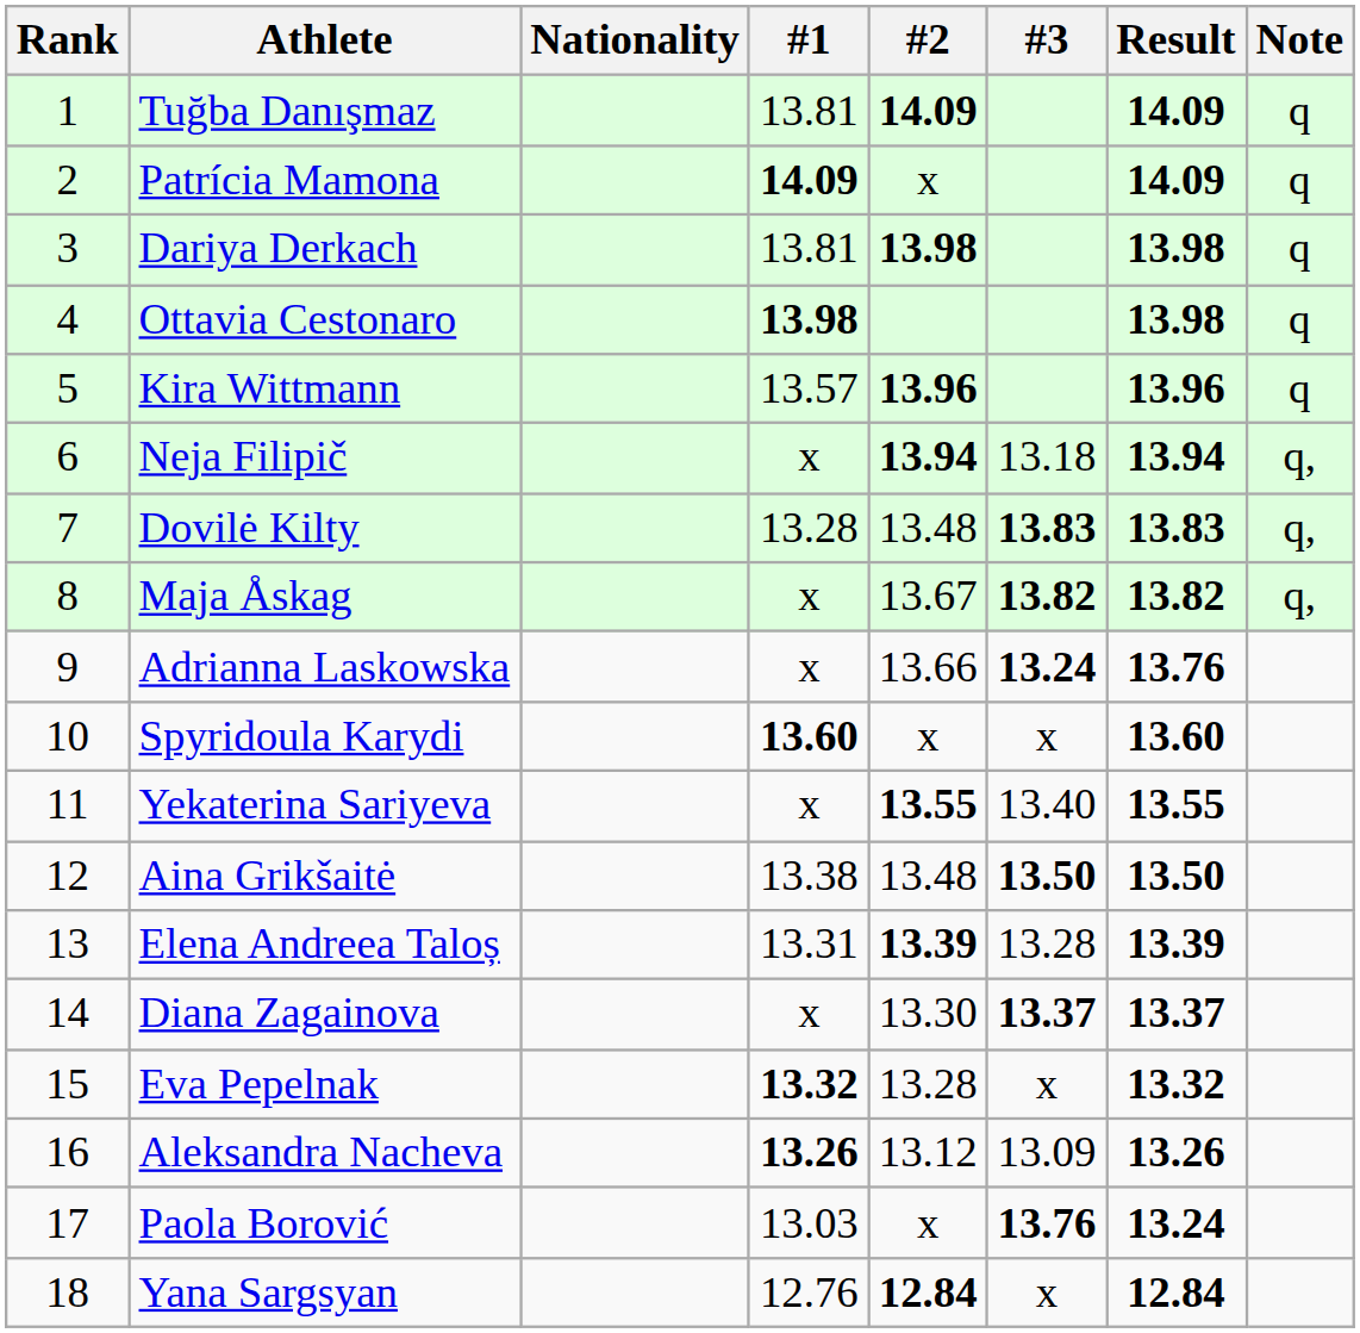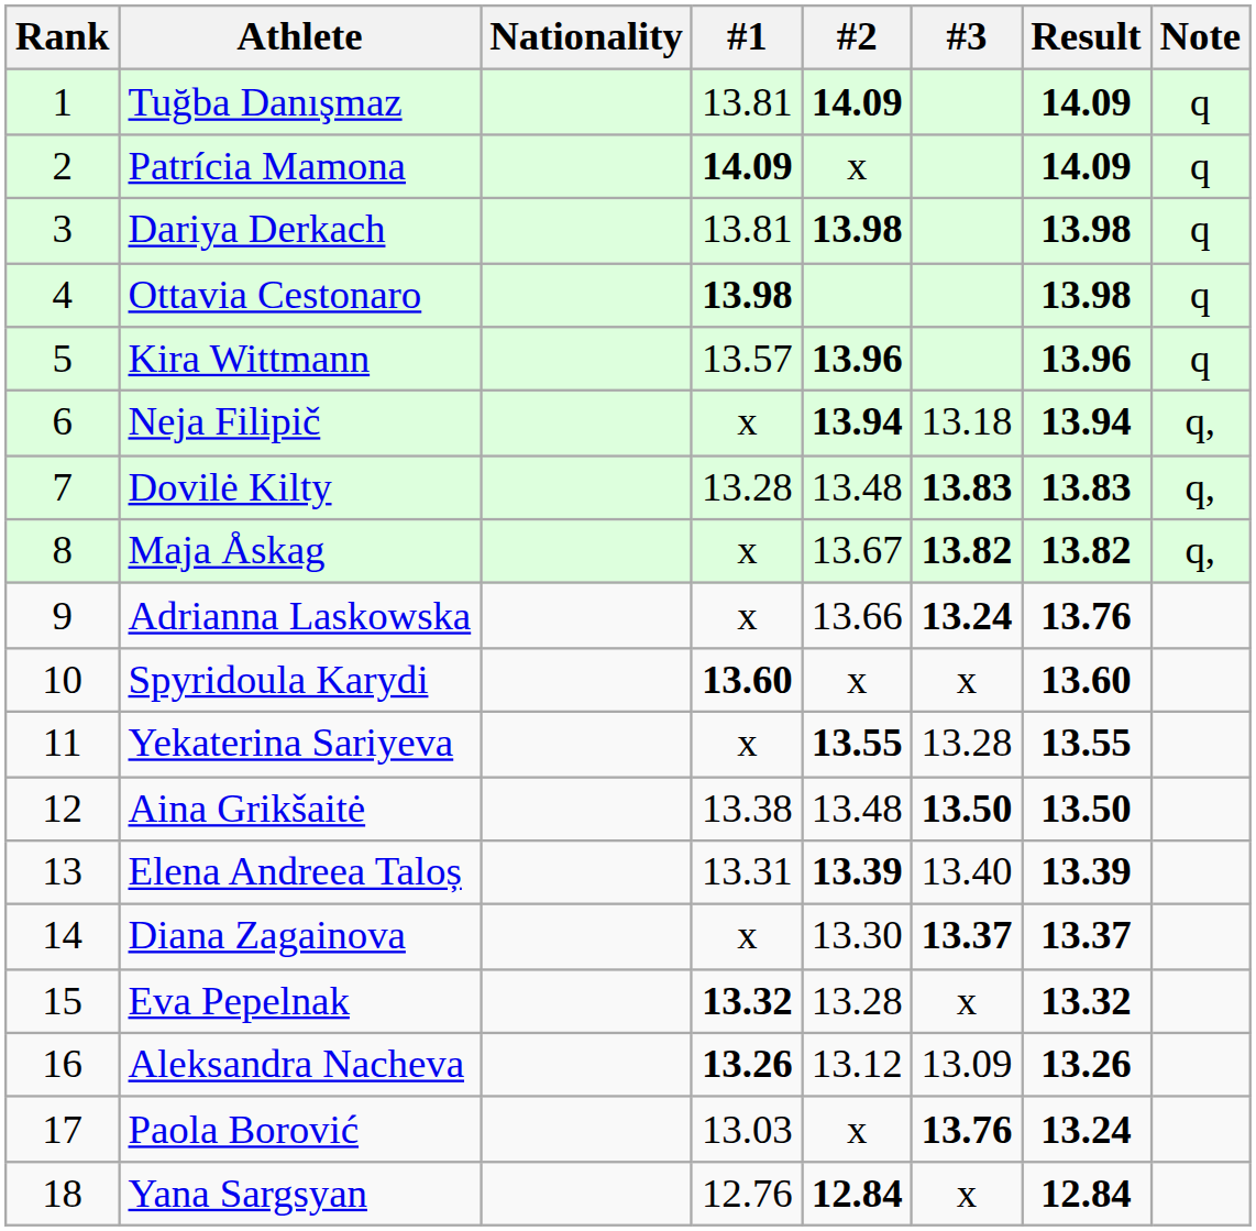 <table class="wikitable sortable" style="text-align:center">
 <tr>
 <th>Rank</th>
 <th>Athlete</th>
 <th>Nationality</th>
 <th>#1</th>
 <th>#2</th>
 <th>#3</th>
 <th>Result</th>
 <th>Note</th>
 </tr>
 <tr bgcolor="ddffdd">
 <td>1</td>
 <td align="left"><a href='#'>Tuğba Danışmaz</a></td>
 <td align="left"></td>
 <td>13.81</td>
 <td><strong>14.09</strong></td>
 <td></td>
 <td><strong>14.09</strong></td>
 <td>q</td>
 </tr>
 <tr bgcolor="ddffdd">
 <td>2</td>
 <td align="left"><a href='#'>Patrícia Mamona</a></td>
 <td align="left"></td>
 <td><strong>14.09</strong></td>
 <td>x</td>
 <td></td>
 <td><strong>14.09</strong></td>
 <td>q</td>
 </tr>
 <tr bgcolor="ddffdd">
 <td>3</td>
 <td align="left"><a href='#'>Dariya Derkach</a></td>
 <td align="left"></td>
 <td>13.81</td>
 <td><strong>13.98</strong></td>
 <td></td>
 <td><strong>13.98</strong></td>
 <td>q</td>
 </tr>
 <tr bgcolor="ddffdd">
 <td>4</td>
 <td align="left"><a href='#'>Ottavia Cestonaro</a></td>
 <td align="left"></td>
 <td><strong>13.98</strong></td>
 <td></td>
 <td></td>
 <td><strong>13.98</strong></td>
 <td>q</td>
 </tr>
 <tr bgcolor="ddffdd">
 <td>5</td>
 <td align="left"><a href='#'>Kira Wittmann</a></td>
 <td align="left"></td>
 <td>13.57</td>
 <td><strong>13.96</strong></td>
 <td></td>
 <td><strong>13.96</strong></td>
 <td>q</td>
 </tr>
 <tr bgcolor="ddffdd">
 <td>6</td>
 <td align="left"><a href='#'>Neja Filipič</a></td>
 <td align="left"></td>
 <td>x</td>
 <td><strong>13.94</strong></td>
 <td>13.18</td>
 <td><strong>13.94</strong></td>
 <td>q, </td>
 </tr>
 <tr bgcolor="ddffdd">
 <td>7</td>
 <td align="left"><a href='#'>Dovilė Kilty</a></td>
 <td align="left"></td>
 <td>13.28</td>
 <td>13.48</td>
 <td><strong>13.83</strong></td>
 <td><strong>13.83</strong></td>
 <td>q, </td>
 </tr>
 <tr bgcolor="ddffdd">
 <td>8</td>
 <td align="left"><a href='#'>Maja Åskag</a></td>
 <td align="left"></td>
 <td>x</td>
 <td>13.67</td>
 <td><strong>13.82</strong></td>
 <td><strong>13.82</strong></td>
 <td>q, </td>
 </tr>
 <tr>
 <td>9</td>
 <td align="left"><a href='#'>Adrianna Laskowska</a></td>
 <td align="left"></td>
 <td>x</td>
 <td>13.66</td>
 <td><strong>13.24</strong></td>
 <td><strong>13.76</strong></td>
 <td></td>
 </tr>
 <tr>
 <td>10</td>
 <td align="left"><a href='#'>Spyridoula Karydi</a></td>
 <td align="left"></td>
 <td><strong>13.60</strong></td>
 <td>x</td>
 <td>x</td>
 <td><strong>13.60</strong></td>
 <td></td>
 </tr>
 <tr>
 <td>11</td>
 <td align="left"><a href='#'>Yekaterina Sariyeva</a></td>
 <td align="left"></td>
 <td>x</td>
 <td><strong>13.55</strong></td>
-<td>13.40</td>
+<td>13.28</td>
 <td><strong>13.55</strong></td>
 <td></td>
 </tr>
 <tr>
 <td>12</td>
 <td align="left"><a href='#'>Aina Grikšaitė</a></td>
 <td align="left"></td>
 <td>13.38</td>
 <td>13.48</td>
 <td><strong>13.50</strong></td>
 <td><strong>13.50</strong></td>
 <td></td>
 </tr>
 <tr>
 <td>13</td>
 <td align="left"><a href='#'>Elena Andreea Taloș</a></td>
 <td align="left"></td>
 <td>13.31</td>
 <td><strong>13.39</strong></td>
-<td>13.28</td>
+<td>13.40</td>
 <td><strong>13.39</strong></td>
 <td></td>
 </tr>
 <tr>
 <td>14</td>
 <td align="left"><a href='#'>Diana Zagainova</a></td>
 <td align="left"></td>
 <td>x</td>
 <td>13.30</td>
 <td><strong>13.37</strong></td>
 <td><strong>13.37</strong></td>
 <td></td>
 </tr>
 <tr>
 <td>15</td>
 <td align="left"><a href='#'>Eva Pepelnak</a></td>
 <td align="left"></td>
 <td><strong>13.32</strong></td>
 <td>13.28</td>
 <td>x</td>
 <td><strong>13.32</strong></td>
 <td></td>
 </tr>
 <tr>
 <td>16</td>
 <td align="left"><a href='#'>Aleksandra Nacheva</a></td>
 <td align="left"></td>
 <td><strong>13.26</strong></td>
 <td>13.12</td>
 <td>13.09</td>
 <td><strong>13.26</strong></td>
 <td></td>
 </tr>
 <tr>
 <td>17</td>
 <td align="left"><a href='#'>Paola Borović</a></td>
 <td align="left"></td>
 <td>13.03</td>
 <td>x</td>
 <td><strong>13.76</strong></td>
 <td><strong>13.24</strong></td>
 <td></td>
 </tr>
 <tr>
 <td>18</td>
 <td align="left"><a href='#'>Yana Sargsyan</a></td>
 <td align="left"></td>
 <td>12.76</td>
 <td><strong>12.84</strong></td>
 <td>x</td>
 <td><strong>12.84</strong></td>
 <td></td>
 </tr>
 </table>
